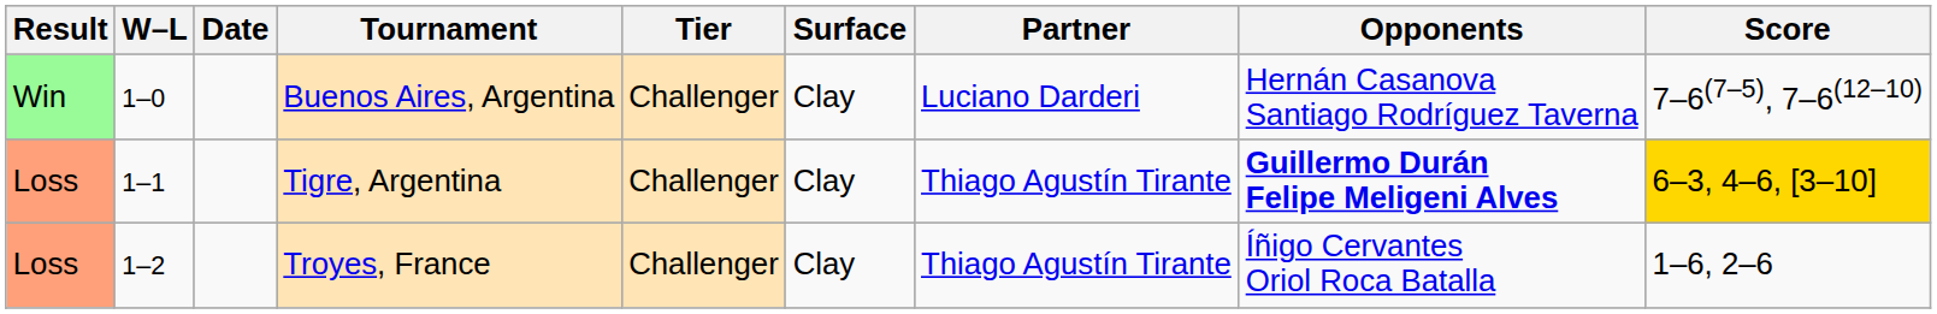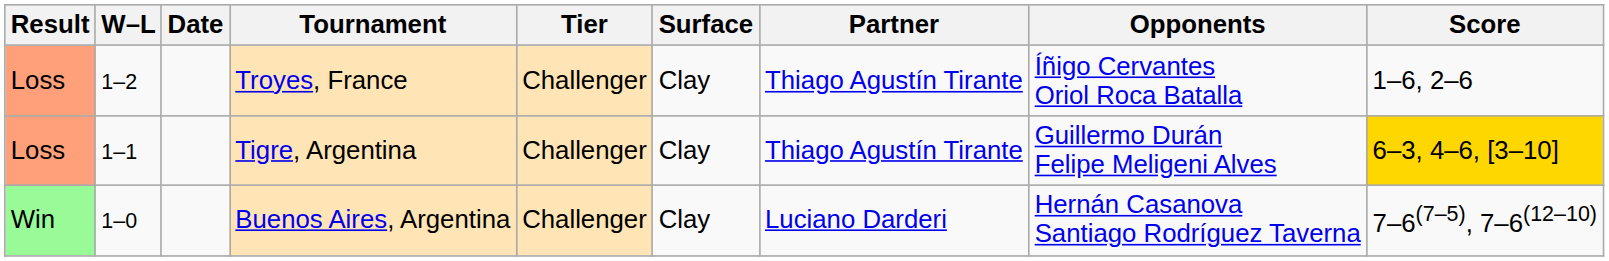 <table class="sortable wikitable">
 <tr>
 <th>Result</th>
 <th class="unsortable">W–L</th>
 <th>Date</th>
 <th>Tournament</th>
 <th>Tier</th>
 <th>Surface</th>
 <th>Partner</th>
 <th>Opponents</th>
 <th class="unsortable">Score</th>
 </tr>
 <tr>
+<td bgcolor=FFA07A>Loss</td>
+<td><small>1–2</small></td>
+<td><a href='#'></a></td>
+<td style="background:moccasin;"><a href='#'>Troyes</a>, France</td>
+<td style="background:moccasin;">Challenger</td>
+<td>Clay</td>
+<td> <a href='#'>Thiago Agustín Tirante</a></td>
+<td> <a href='#'>Íñigo Cervantes</a><br> <a href='#'>Oriol Roca Batalla</a></td>
+<td>1–6, 2–6</td>
+</tr>
+<tr>
+<td bgcolor=FFA07A>Loss</td>
+<td><small>1–1</small></td>
+<td><a href='#'></a></td>
+<td style="background:moccasin;"><a href='#'>Tigre</a>, Argentina</td>
+<td style="background:moccasin;">Challenger</td>
+<td>Clay</td>
+<td> <a href='#'>Thiago Agustín Tirante</a></td>
+<td> <a href='#'>Guillermo Durán</a><br> <a href='#'>Felipe Meligeni Alves</a></td>
+<td style="background: gold;">6–3, 4–6, [3–10]</td>
+</tr>
+<tr>
 <td bgcolor=98FB98>Win</td>
 <td><small>1–0</small></td>
 <td><a href='#'></a></td>
 <td style="background:moccasin;"><a href='#'>Buenos Aires</a>, Argentina</td>
 <td style="background:moccasin;">Challenger</td>
 <td>Clay</td>
 <td> <a href='#'>Luciano Darderi</a></td>
 <td> <a href='#'>Hernán Casanova</a><br> <a href='#'>Santiago Rodríguez Taverna</a></td>
 <td>7–6<sup>(7–5)</sup>, 7–6<sup>(12–10)</sup></td>
 </tr>
-<tr>
-<td bgcolor=FFA07A>Loss</td>
-<td><small>1–1</small></td>
-<td><a href='#'></a></td>
-<td style="background:moccasin;"><a href='#'>Tigre</a>, Argentina</td>
-<td style="background:moccasin;">Challenger</td>
-<td>Clay</td>
-<td> <a href='#'>Thiago Agustín Tirante</a></td>
-<td><strong> <a href='#'>Guillermo Durán</a><br> <a href='#'>Felipe Meligeni Alves</a></strong></td>
-<td style="background: gold;">6–3, 4–6, [3–10]</td>
-</tr>
-<tr>
-<td bgcolor=FFA07A>Loss</td>
-<td><small>1–2</small></td>
-<td><a href='#'></a></td>
-<td style="background:moccasin;"><a href='#'>Troyes</a>, France</td>
-<td style="background:moccasin;">Challenger</td>
-<td>Clay</td>
-<td> <a href='#'>Thiago Agustín Tirante</a></td>
-<td> <a href='#'>Íñigo Cervantes</a><br> <a href='#'>Oriol Roca Batalla</a></td>
-<td>1–6, 2–6</td>
-</tr>
 </table>
